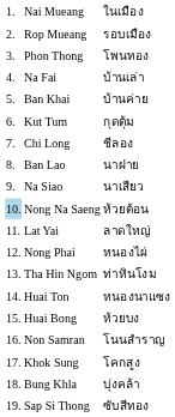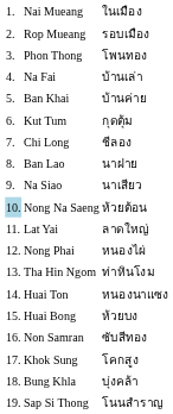 <table>
 <tr>
 <td>1.</td>
 <td>Nai Mueang</td>
 <td>ในเมือง</td>
 <td></td>
 </tr>
 <tr>
 <td>2.</td>
 <td>Rop Mueang</td>
 <td>รอบเมือง</td>
 <td></td>
 </tr>
 <tr>
 <td>3.</td>
 <td>Phon Thong</td>
 <td>โพนทอง</td>
 <td></td>
 </tr>
 <tr>
 <td>4.</td>
 <td>Na Fai</td>
 <td>บ้านเล่า</td>
 <td></td>
 </tr>
 <tr>
 <td>5.</td>
 <td>Ban Khai</td>
 <td>บ้านค่าย</td>
 <td></td>
 </tr>
 <tr>
 <td>6.</td>
 <td>Kut Tum</td>
 <td>กุดตุ้ม</td>
 <td></td>
 </tr>
 <tr>
 <td>7.</td>
 <td>Chi Long</td>
 <td>ชีลอง</td>
 <td></td>
 </tr>
 <tr>
 <td>8.</td>
 <td>Ban Lao</td>
 <td>นาฝาย</td>
 <td></td>
 </tr>
 <tr>
 <td>9.</td>
 <td>Na Siao</td>
 <td>นาเสียว</td>
 <td></td>
 </tr>
 <tr>
 <td style="background: lightblue;">10.</td>
 <td>Nong Na Saeng</td>
 <td>ห้วยต้อน</td>
 <td></td>
 </tr>
 <tr>
 <td>11.</td>
 <td>Lat Yai</td>
 <td>ลาดใหญ่</td>
 <td></td>
 </tr>
 <tr>
 <td>12.</td>
 <td>Nong Phai</td>
 <td>หนองไผ่</td>
 <td></td>
 </tr>
 <tr>
 <td>13.</td>
 <td>Tha Hin Ngom</td>
 <td>ท่าหินโงม</td>
 <td></td>
 </tr>
 <tr>
 <td>14.</td>
 <td>Huai Ton</td>
 <td>หนองนาแซง</td>
 <td></td>
 </tr>
 <tr>
 <td>15.</td>
 <td>Huai Bong</td>
 <td>ห้วยบง</td>
 <td></td>
 </tr>
 <tr>
 <td>16.</td>
 <td>Non Samran</td>
-<td>โนนสำราญ</td>
+<td>ซับสีทอง</td>
 <td></td>
 </tr>
 <tr>
 <td>17.</td>
 <td>Khok Sung</td>
 <td>โคกสูง</td>
 <td></td>
 </tr>
 <tr>
 <td>18.</td>
 <td>Bung Khla</td>
 <td>บุ่งคล้า</td>
 <td></td>
 </tr>
 <tr>
 <td>19.</td>
 <td>Sap Si Thong</td>
-<td>ซับสีทอง</td>
+<td>โนนสำราญ</td>
 <td></td>
 </tr>
 </table>
